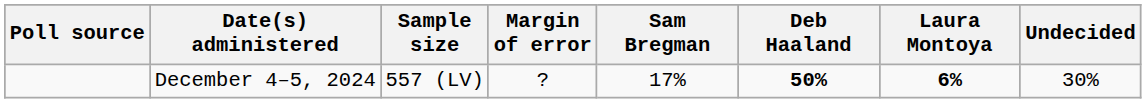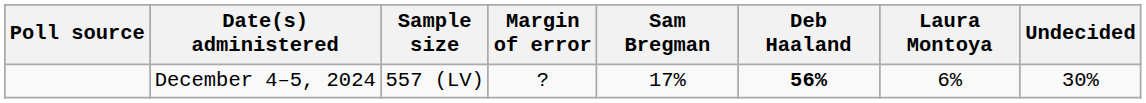 <table class="wikitable" style="font-size:90%;text-align:center;">
 <tr>
 <th>Poll source</th>
 <th>Date(s)<br>administered</th>
 <th>Sample<br>size</th>
 <th>Margin<br>of error</th>
 <th style="width:75px;">Sam<br>Bregman</th>
 <th style="width:75px;">Deb<br>Haaland</th>
 <th style="width:75px;">Laura<br>Montoya</th>
 <th>Undecided</th>
 </tr>
 <tr>
 <td></td>
 <td>December 4–5, 2024</td>
 <td>557 (LV)</td>
 <td>?</td>
 <td>17%</td>
-<td><strong>50%</strong></td>
-<td><strong>6%</strong></td>
+<td><strong>56%</strong></td>
+<td>6%</td>
 <td>30%</td>
 </tr>
 </table>
